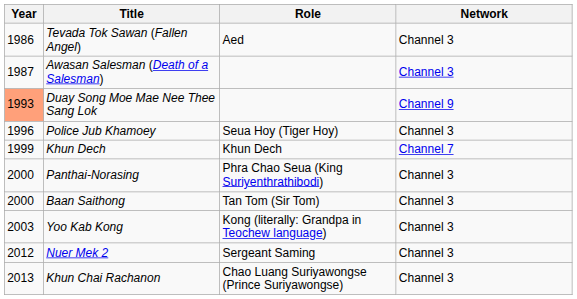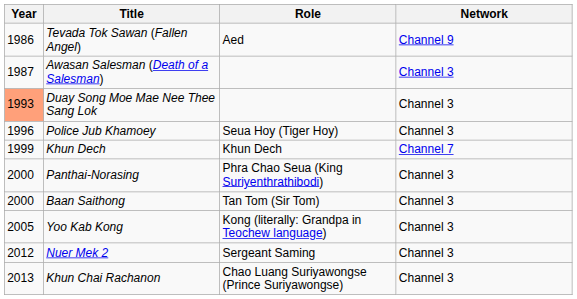 <table class="wikitable sortable" width=60%>
 <tr>
 <th width=5%>Year</th>
 <th width=25%>Title</th>
 <th width=25%>Role</th>
 <th width=25%>Network</th>
 </tr>
 <tr>
 <td>1986</td>
 <td><em>Tevada Tok Sawan</em> (<em>Fallen Angel</em>)</td>
 <td>Aed</td>
-<td>Channel 3</td>
+<td><a href='#'>Channel 9</a></td>
 </tr>
 <tr>
 <td>1987</td>
 <td><em>Awasan Salesman</em> (<em><a href='#'>Death of a Salesman</a></em>)</td>
 <td></td>
 <td><a href='#'>Channel 3</a></td>
 </tr>
 <tr>
 <td style="background: lightsalmon;">1993</td>
 <td><em>Duay Song Moe Mae Nee Thee Sang Lok</em></td>
 <td></td>
-<td><a href='#'>Channel 9</a></td>
+<td>Channel 3</td>
 </tr>
 <tr>
 <td>1996</td>
 <td><em>Police Jub Khamoey</em></td>
 <td>Seua Hoy (Tiger Hoy)</td>
 <td>Channel 3</td>
 </tr>
 <tr>
 <td>1999</td>
 <td><em>Khun Dech</em></td>
 <td>Khun Dech</td>
 <td><a href='#'>Channel 7</a></td>
 </tr>
 <tr>
 <td>2000</td>
 <td><em> Panthai-Norasing</em></td>
 <td>Phra Chao Seua (King <a href='#'>Suriyenthrathibodi</a>)</td>
 <td>Channel 3</td>
 </tr>
 <tr>
 <td>2000</td>
 <td><em>Baan Saithong</em></td>
 <td>Tan Tom (Sir Tom)</td>
 <td>Channel 3</td>
 </tr>
 <tr>
-<td>2003</td>
+<td>2005</td>
 <td><em>Yoo Kab Kong</em></td>
 <td>Kong (literally: Grandpa in <a href='#'>Teochew language</a>)</td>
 <td>Channel 3</td>
 </tr>
 <tr>
 <td>2012</td>
 <td><em><a href='#'>Nuer Mek 2</a></em></td>
 <td>Sergeant Saming</td>
 <td>Channel 3</td>
 </tr>
 <tr>
 <td>2013</td>
 <td><em>Khun Chai Rachanon</em></td>
 <td>Chao Luang Suriyawongse (Prince Suriyawongse)</td>
 <td>Channel 3</td>
 </tr>
 </table>
